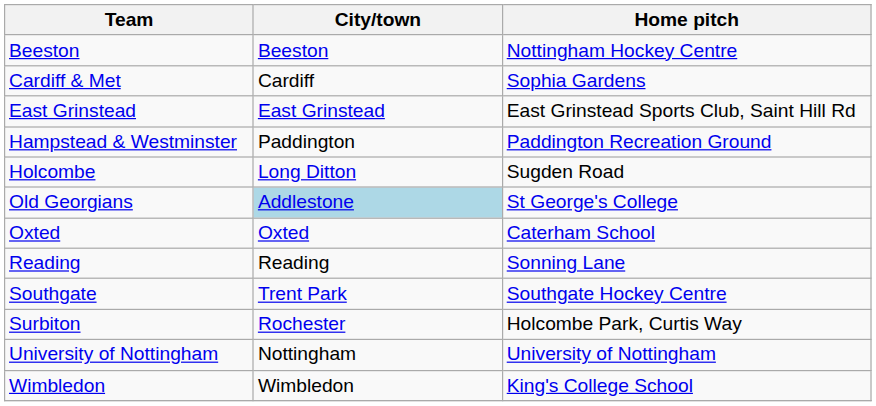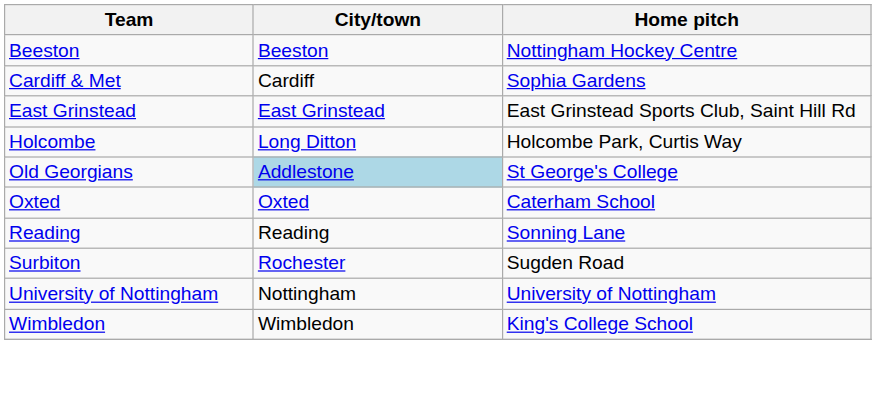 <table class="wikitable sortable">
 <tr>
 <th width=200>Team</th>
 <th width=200>City/town</th>
 <th width=300>Home pitch</th>
 </tr>
 <tr>
 <td><a href='#'>Beeston</a></td>
 <td><a href='#'>Beeston</a></td>
 <td><a href='#'>Nottingham Hockey Centre</a></td>
 </tr>
 <tr>
 <td><a href='#'>Cardiff & Met</a></td>
 <td>Cardiff</td>
 <td><a href='#'>Sophia Gardens</a></td>
 </tr>
 <tr>
 <td><a href='#'>East Grinstead</a></td>
 <td><a href='#'>East Grinstead</a></td>
 <td>East Grinstead Sports Club, Saint Hill Rd</td>
 </tr>
 <tr>
-<td><a href='#'>Hampstead & Westminster</a></td>
-<td>Paddington</td>
-<td><a href='#'>Paddington Recreation Ground</a></td>
-</tr>
-<tr>
 <td><a href='#'>Holcombe</a></td>
 <td><a href='#'>Long Ditton</a></td>
-<td>Sugden Road</td>
+<td>Holcombe Park, Curtis Way</td>
 </tr>
 <tr>
 <td><a href='#'>Old Georgians</a></td>
 <td style="background: lightblue;"><a href='#'>Addlestone</a></td>
 <td><a href='#'>St George's College</a></td>
 </tr>
 <tr>
 <td><a href='#'>Oxted</a></td>
 <td><a href='#'>Oxted</a></td>
 <td><a href='#'>Caterham School</a></td>
 </tr>
 <tr>
 <td><a href='#'>Reading</a></td>
 <td>Reading</td>
 <td><a href='#'>Sonning Lane</a></td>
 </tr>
 <tr>
-<td><a href='#'>Southgate</a></td>
-<td><a href='#'>Trent Park</a></td>
-<td><a href='#'>Southgate Hockey Centre</a></td>
-</tr>
-<tr>
 <td><a href='#'>Surbiton</a></td>
 <td><a href='#'>Rochester</a></td>
-<td>Holcombe Park, Curtis Way</td>
+<td>Sugden Road</td>
 </tr>
 <tr>
 <td><a href='#'>University of Nottingham</a></td>
 <td>Nottingham</td>
 <td><a href='#'>University of Nottingham</a></td>
 </tr>
 <tr>
 <td><a href='#'>Wimbledon</a></td>
 <td>Wimbledon</td>
 <td><a href='#'>King's College School</a></td>
 </tr>
 <tr>
 </tr>
 </table>
